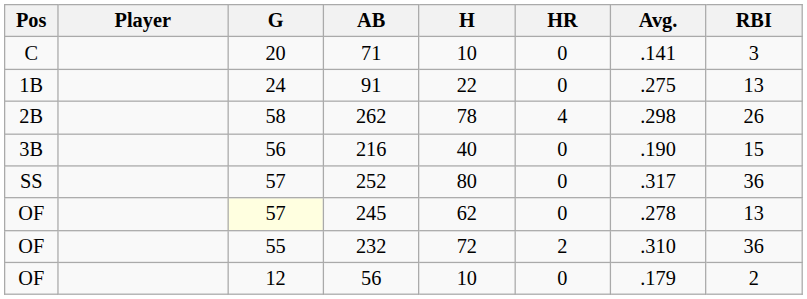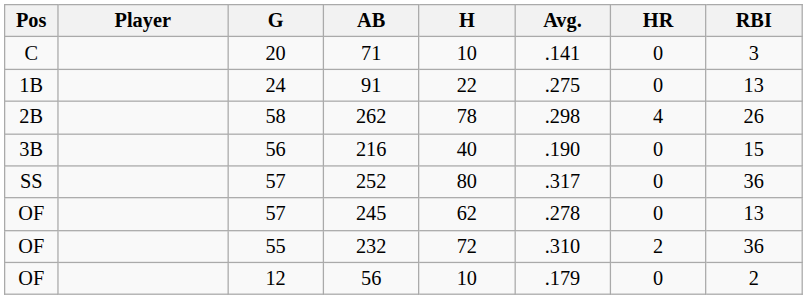 <table class="wikitable sortable">
 <tr>
 <th bgcolor="#DDDDFF" width="5%">Pos</th>
 <th bgcolor="#DDDDFF" width="16%">Player</th>
 <th bgcolor="#DDDDFF" width="9%">G</th>
 <th bgcolor="#DDDDFF" width="9%">AB</th>
 <th bgcolor="#DDDDFF" width="9%">H</th>
+<th bgcolor="#DDDDFF" width="9%">Avg.</th>
 <th bgcolor="#DDDDFF" width="9%">HR</th>
-<th bgcolor="#DDDDFF" width="9%">Avg.</th>
 <th bgcolor="#DDDDFF" width="9%">RBI</th>
 </tr>
 <tr align="center">
 <td>C</td>
 <td></td>
 <td>20</td>
 <td>71</td>
 <td>10</td>
+<td>.141</td>
 <td>0</td>
-<td>.141</td>
 <td>3</td>
 </tr>
 <tr align="center">
 <td>1B</td>
 <td></td>
 <td>24</td>
 <td>91</td>
 <td>22</td>
+<td>.275</td>
 <td>0</td>
-<td>.275</td>
 <td>13</td>
 </tr>
 <tr align="center">
 <td>2B</td>
 <td></td>
 <td>58</td>
 <td>262</td>
 <td>78</td>
+<td>.298</td>
 <td>4</td>
-<td>.298</td>
 <td>26</td>
 </tr>
 <tr align="center">
 <td>3B</td>
 <td></td>
 <td>56</td>
 <td>216</td>
 <td>40</td>
+<td>.190</td>
 <td>0</td>
-<td>.190</td>
 <td>15</td>
 </tr>
 <tr align="center">
 <td>SS</td>
 <td></td>
 <td>57</td>
 <td>252</td>
 <td>80</td>
+<td>.317</td>
 <td>0</td>
-<td>.317</td>
 <td>36</td>
 </tr>
 <tr align="center">
 <td>OF</td>
 <td></td>
-<td style="background: lightyellow;">57</td>
+<td>57</td>
 <td>245</td>
 <td>62</td>
+<td>.278</td>
 <td>0</td>
-<td>.278</td>
 <td>13</td>
 </tr>
 <tr align="center">
 <td>OF</td>
 <td></td>
 <td>55</td>
 <td>232</td>
 <td>72</td>
+<td>.310</td>
 <td>2</td>
-<td>.310</td>
 <td>36</td>
 </tr>
 <tr align="center">
 <td>OF</td>
 <td></td>
 <td>12</td>
 <td>56</td>
 <td>10</td>
+<td>.179</td>
 <td>0</td>
-<td>.179</td>
 <td>2</td>
 </tr>
 </table>
